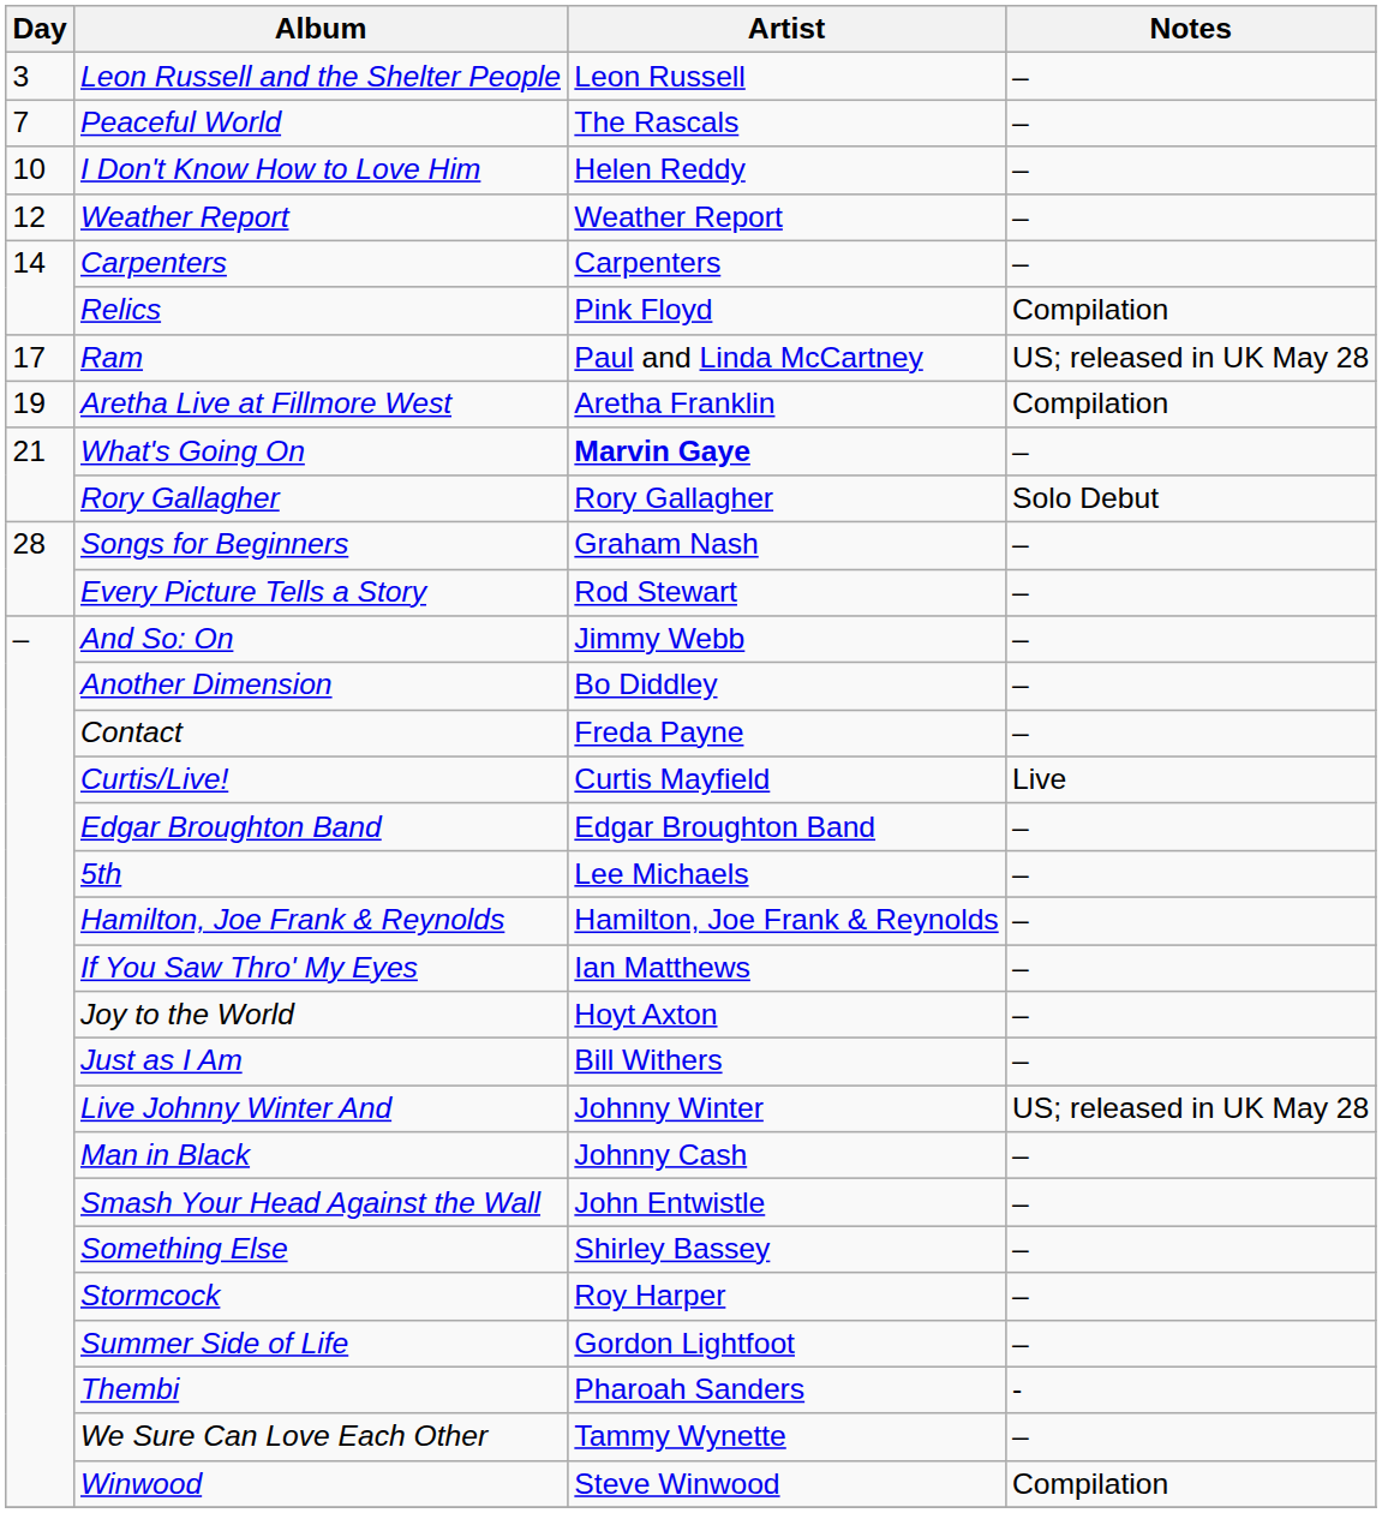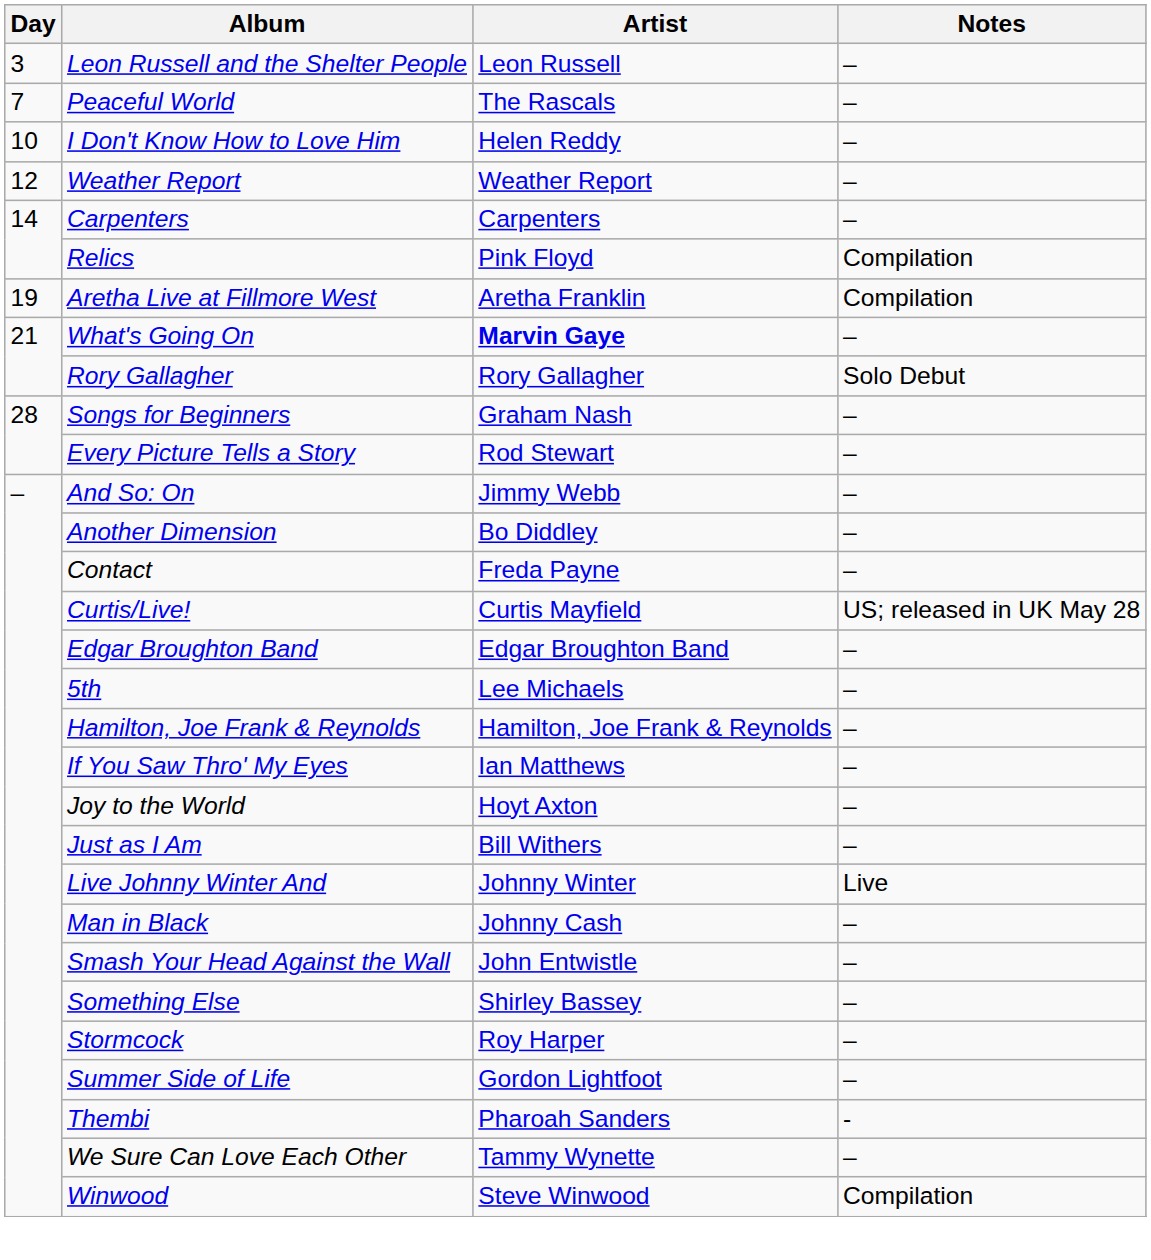 <table class="wikitable">
 <tr>
 <th>Day</th>
 <th>Album</th>
 <th>Artist</th>
 <th>Notes</th>
 </tr>
 <tr>
 <td rowspan="1" valign="top">3</td>
 <td><em><a href='#'>Leon Russell and the Shelter People</a></em></td>
 <td><a href='#'>Leon Russell</a></td>
 <td>–</td>
 </tr>
 <tr>
 <td rowspan="1" valign="top">7</td>
 <td><em><a href='#'>Peaceful World</a></em></td>
 <td><a href='#'>The Rascals</a></td>
 <td>–</td>
 </tr>
 <tr>
 <td rowspan="1" valign="top">10</td>
 <td><em><a href='#'>I Don't Know How to Love Him</a></em></td>
 <td><a href='#'>Helen Reddy</a></td>
 <td>–</td>
 </tr>
 <tr>
 <td rowspan="1" valign="top">12</td>
 <td><em><a href='#'>Weather Report</a></em></td>
 <td><a href='#'>Weather Report</a></td>
 <td>–</td>
 </tr>
 <tr>
 <td rowspan="2" valign="top">14</td>
 <td><em><a href='#'>Carpenters</a></em></td>
 <td><a href='#'>Carpenters</a></td>
 <td>–</td>
 </tr>
 <tr>
 <td><em><a href='#'>Relics</a></em></td>
 <td><a href='#'>Pink Floyd</a></td>
 <td>Compilation</td>
-</tr>
-<tr>
-<td rowspan="1" valign="top">17</td>
-<td><em><a href='#'>Ram</a></em></td>
-<td><a href='#'>Paul</a> and <a href='#'>Linda McCartney</a></td>
-<td>US; released in UK May 28</td>
 </tr>
 <tr>
 <td rowspan="1" valign="top">19</td>
 <td><em><a href='#'>Aretha Live at Fillmore West</a></em></td>
 <td><a href='#'>Aretha Franklin</a></td>
 <td>Compilation</td>
 </tr>
 <tr>
 <td rowspan="2" valign="top">21</td>
 <td><em><a href='#'>What's Going On</a></em></td>
 <td><strong><a href='#'>Marvin Gaye</a></strong></td>
 <td>–</td>
 </tr>
 <tr>
 <td><em><a href='#'>Rory Gallagher</a></em></td>
 <td><a href='#'>Rory Gallagher</a></td>
 <td>Solo Debut</td>
 </tr>
 <tr>
 <td rowspan="2" valign="top">28</td>
 <td><em><a href='#'>Songs for Beginners</a></em></td>
 <td><a href='#'>Graham Nash</a></td>
 <td>–</td>
 </tr>
 <tr>
 <td><em><a href='#'>Every Picture Tells a Story</a></em></td>
 <td><a href='#'>Rod Stewart</a></td>
 <td>–</td>
 </tr>
 <tr>
 <td rowspan="19" valign="top">–</td>
 <td><em><a href='#'>And So: On</a></em></td>
 <td><a href='#'>Jimmy Webb</a></td>
 <td>–</td>
 </tr>
 <tr>
 <td><em><a href='#'>Another Dimension</a></em></td>
 <td><a href='#'>Bo Diddley</a></td>
 <td>–</td>
 </tr>
 <tr>
 <td><em>Contact</em></td>
 <td><a href='#'>Freda Payne</a></td>
 <td>–</td>
 </tr>
 <tr>
 <td><em><a href='#'>Curtis/Live!</a></em></td>
 <td><a href='#'>Curtis Mayfield</a></td>
-<td>Live</td>
+<td>US; released in UK May 28</td>
 </tr>
 <tr>
 <td><em><a href='#'>Edgar Broughton Band</a></em></td>
 <td><a href='#'>Edgar Broughton Band</a></td>
 <td>–</td>
 </tr>
 <tr>
 <td><em><a href='#'>5th</a></em></td>
 <td><a href='#'>Lee Michaels</a></td>
 <td>–</td>
 </tr>
 <tr>
 <td><em><a href='#'>Hamilton, Joe Frank & Reynolds</a></em></td>
 <td><a href='#'>Hamilton, Joe Frank & Reynolds</a></td>
 <td>–</td>
 </tr>
 <tr>
 <td><em><a href='#'>If You Saw Thro' My Eyes</a></em></td>
 <td><a href='#'>Ian Matthews</a></td>
 <td>–</td>
 </tr>
 <tr>
 <td><em>Joy to the World</em></td>
 <td><a href='#'>Hoyt Axton</a></td>
 <td>–</td>
 </tr>
 <tr>
 <td><em><a href='#'>Just as I Am</a></em></td>
 <td><a href='#'>Bill Withers</a></td>
 <td>–</td>
 </tr>
 <tr>
 <td><em><a href='#'>Live Johnny Winter And</a></em></td>
 <td><a href='#'>Johnny Winter</a></td>
-<td>US; released in UK May 28</td>
+<td>Live</td>
 </tr>
 <tr>
 <td><em><a href='#'>Man in Black</a></em></td>
 <td><a href='#'>Johnny Cash</a></td>
 <td>–</td>
 </tr>
 <tr>
 <td><em><a href='#'>Smash Your Head Against the Wall</a></em></td>
 <td><a href='#'>John Entwistle</a></td>
 <td>–</td>
 </tr>
 <tr>
 <td><em><a href='#'>Something Else</a></em></td>
 <td><a href='#'>Shirley Bassey</a></td>
 <td>–</td>
 </tr>
 <tr>
 <td><em><a href='#'>Stormcock</a></em></td>
 <td><a href='#'>Roy Harper</a></td>
 <td>–</td>
 </tr>
 <tr>
 <td><em><a href='#'>Summer Side of Life</a></em></td>
 <td><a href='#'>Gordon Lightfoot</a></td>
 <td>–</td>
 </tr>
 <tr>
 <td><em><a href='#'>Thembi</a></em></td>
 <td><a href='#'>Pharoah Sanders</a></td>
 <td>-</td>
 </tr>
 <tr>
 <td><em>We Sure Can Love Each Other</em></td>
 <td><a href='#'>Tammy Wynette</a></td>
 <td>–</td>
 </tr>
 <tr>
 <td><em><a href='#'>Winwood</a></em></td>
 <td><a href='#'>Steve Winwood</a></td>
 <td>Compilation</td>
 </tr>
 <tr>
 </tr>
 </table>
